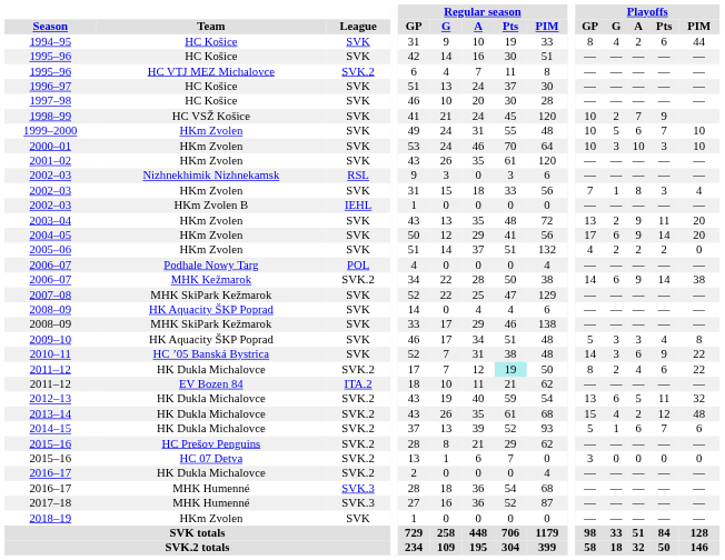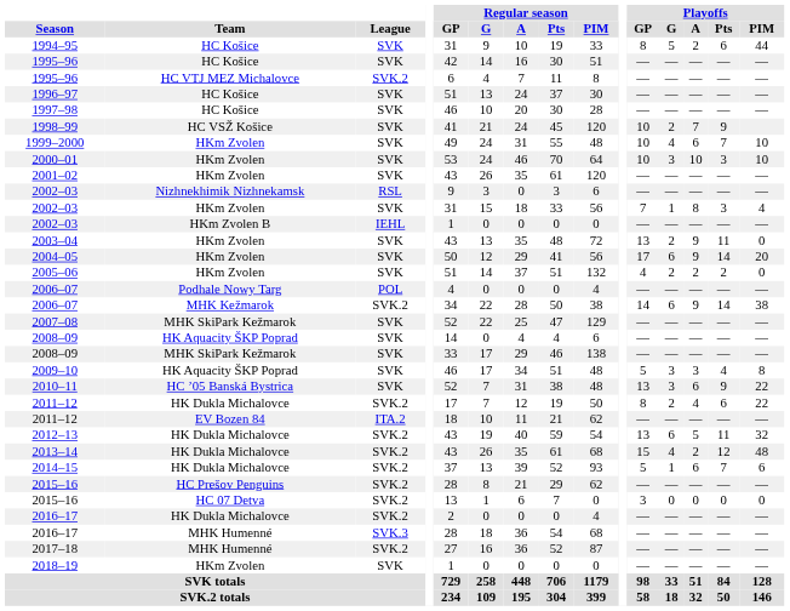 <table border="0" cellpadding="1" cellspacing="0" style="text-align:center; width:60em">
 <tr bgcolor="#e0e0e0">
 <th colspan="3" bgcolor="#ffffff"> </th>
 <th rowspan="99" bgcolor="#ffffff"> </th>
 <th colspan="5"><a href='#'>Regular season</a></th>
 <th rowspan="99" bgcolor="#ffffff"> </th>
 <th colspan="5"><a href='#'>Playoffs</a></th>
 </tr>
 <tr bgcolor="#e0e0e0">
 <th><a href='#'>Season</a></th>
 <th>Team</th>
 <th>League</th>
 <th>GP</th>
 <th><a href='#'>G</a></th>
 <th><a href='#'>A</a></th>
 <th><a href='#'>Pts</a></th>
 <th><a href='#'>PIM</a></th>
 <th>GP</th>
 <th>G</th>
 <th>A</th>
 <th>Pts</th>
 <th>PIM</th>
 </tr>
 <tr>
 <td><a href='#'>1994–95</a></td>
 <td><a href='#'>HC Košice</a></td>
 <td><a href='#'>SVK</a></td>
 <td>31</td>
 <td>9</td>
 <td>10</td>
 <td>19</td>
 <td>33</td>
 <td>8</td>
-<td>4</td>
+<td>5</td>
 <td>2</td>
 <td>6</td>
 <td>44</td>
 </tr>
 <tr bgcolor="#f0f0f0">
 <td><a href='#'>1995–96</a></td>
 <td>HC Košice</td>
 <td>SVK</td>
 <td>42</td>
 <td>14</td>
 <td>16</td>
 <td>30</td>
 <td>51</td>
 <td>—</td>
 <td>—</td>
 <td>—</td>
 <td>—</td>
 <td>—</td>
 </tr>
 <tr>
 <td><a href='#'>1995–96</a></td>
 <td><a href='#'>HC VTJ MEZ Michalovce</a></td>
 <td><a href='#'>SVK.2</a></td>
 <td>6</td>
 <td>4</td>
 <td>7</td>
 <td>11</td>
 <td>8</td>
 <td>—</td>
 <td>—</td>
 <td>—</td>
 <td>—</td>
 <td>—</td>
 </tr>
 <tr bgcolor="#f0f0f0">
 <td><a href='#'>1996–97</a></td>
 <td>HC Košice</td>
 <td>SVK</td>
 <td>51</td>
 <td>13</td>
 <td>24</td>
 <td>37</td>
 <td>30</td>
 <td>—</td>
 <td>—</td>
 <td>—</td>
 <td>—</td>
 <td>—</td>
 </tr>
 <tr>
 <td><a href='#'>1997–98</a></td>
 <td>HC Košice</td>
 <td>SVK</td>
 <td>46</td>
 <td>10</td>
 <td>20</td>
 <td>30</td>
 <td>28</td>
 <td>—</td>
 <td>—</td>
 <td>—</td>
 <td>—</td>
 <td>—</td>
 </tr>
 <tr bgcolor="#f0f0f0">
 <td><a href='#'>1998–99</a></td>
 <td>HC VSŽ Košice</td>
 <td>SVK</td>
 <td>41</td>
 <td>21</td>
 <td>24</td>
 <td>45</td>
 <td>120</td>
 <td>10</td>
 <td>2</td>
 <td>7</td>
 <td>9</td>
 <td></td>
 </tr>
 <tr>
 <td><a href='#'>1999–2000</a></td>
 <td><a href='#'>HKm Zvolen</a></td>
 <td>SVK</td>
 <td>49</td>
 <td>24</td>
 <td>31</td>
 <td>55</td>
 <td>48</td>
 <td>10</td>
-<td>5</td>
+<td>4</td>
 <td>6</td>
 <td>7</td>
 <td>10</td>
 </tr>
 <tr bgcolor="#f0f0f0">
 <td><a href='#'>2000–01</a></td>
 <td>HKm Zvolen</td>
 <td>SVK</td>
 <td>53</td>
 <td>24</td>
 <td>46</td>
 <td>70</td>
 <td>64</td>
 <td>10</td>
 <td>3</td>
 <td>10</td>
 <td>3</td>
 <td>10</td>
 </tr>
 <tr>
 <td><a href='#'>2001–02</a></td>
 <td>HKm Zvolen</td>
 <td>SVK</td>
 <td>43</td>
 <td>26</td>
 <td>35</td>
 <td>61</td>
 <td>120</td>
 <td>—</td>
 <td>—</td>
 <td>—</td>
 <td>—</td>
 <td>—</td>
 </tr>
 <tr bgcolor="#f0f0f0">
 <td><a href='#'>2002–03</a></td>
 <td><a href='#'>Nizhnekhimik Nizhnekamsk</a></td>
 <td><a href='#'>RSL</a></td>
 <td>9</td>
 <td>3</td>
 <td>0</td>
 <td>3</td>
 <td>6</td>
 <td>—</td>
 <td>—</td>
 <td>—</td>
 <td>—</td>
 <td>—</td>
 </tr>
 <tr>
 <td><a href='#'>2002–03</a></td>
 <td>HKm Zvolen</td>
 <td>SVK</td>
 <td>31</td>
 <td>15</td>
 <td>18</td>
 <td>33</td>
 <td>56</td>
 <td>7</td>
 <td>1</td>
 <td>8</td>
 <td>3</td>
 <td>4</td>
 </tr>
 <tr bgcolor="#f0f0f0">
 <td><a href='#'>2002–03</a></td>
 <td>HKm Zvolen B</td>
 <td><a href='#'>IEHL</a></td>
 <td>1</td>
 <td>0</td>
 <td>0</td>
 <td>0</td>
 <td>0</td>
 <td>—</td>
 <td>—</td>
 <td>—</td>
 <td>—</td>
 <td>—</td>
 </tr>
 <tr>
 <td><a href='#'>2003–04</a></td>
 <td>HKm Zvolen</td>
 <td>SVK</td>
 <td>43</td>
 <td>13</td>
 <td>35</td>
 <td>48</td>
 <td>72</td>
 <td>13</td>
 <td>2</td>
 <td>9</td>
 <td>11</td>
-<td>20</td>
+<td>0</td>
 </tr>
 <tr bgcolor="#f0f0f0">
 <td><a href='#'>2004–05</a></td>
 <td>HKm Zvolen</td>
 <td>SVK</td>
 <td>50</td>
 <td>12</td>
 <td>29</td>
 <td>41</td>
 <td>56</td>
 <td>17</td>
 <td>6</td>
 <td>9</td>
 <td>14</td>
 <td>20</td>
 </tr>
 <tr>
 <td><a href='#'>2005–06</a></td>
 <td>HKm Zvolen</td>
 <td>SVK</td>
 <td>51</td>
 <td>14</td>
 <td>37</td>
 <td>51</td>
 <td>132</td>
 <td>4</td>
 <td>2</td>
 <td>2</td>
 <td>2</td>
 <td>0</td>
 </tr>
 <tr bgcolor="#f0f0f0">
 <td><a href='#'>2006–07</a></td>
 <td><a href='#'>Podhale Nowy Targ</a></td>
 <td><a href='#'>POL</a></td>
 <td>4</td>
 <td>0</td>
 <td>0</td>
 <td>0</td>
 <td>4</td>
 <td>—</td>
 <td>—</td>
 <td>—</td>
 <td>—</td>
 <td>—</td>
 </tr>
 <tr>
 <td><a href='#'>2006–07</a></td>
 <td><a href='#'>MHK Kežmarok</a></td>
 <td>SVK.2</td>
 <td>34</td>
 <td>22</td>
 <td>28</td>
 <td>50</td>
 <td>38</td>
 <td>14</td>
 <td>6</td>
 <td>9</td>
 <td>14</td>
 <td>38</td>
 </tr>
 <tr bgcolor="#f0f0f0">
 <td><a href='#'>2007–08</a></td>
 <td>MHK SkiPark Kežmarok</td>
 <td>SVK</td>
 <td>52</td>
 <td>22</td>
 <td>25</td>
 <td>47</td>
 <td>129</td>
 <td>—</td>
 <td>—</td>
 <td>—</td>
 <td>—</td>
 <td>—</td>
 </tr>
 <tr>
 <td><a href='#'>2008–09</a></td>
 <td><a href='#'>HK Aquacity ŠKP Poprad</a></td>
 <td>SVK</td>
 <td>14</td>
 <td>0</td>
 <td>4</td>
 <td>4</td>
 <td>6</td>
 <td>—</td>
 <td>—</td>
 <td>—</td>
 <td>—</td>
 <td>—</td>
 </tr>
 <tr bgcolor="#f0f0f0">
 <td>2008–09</td>
 <td>MHK SkiPark Kežmarok</td>
 <td>SVK</td>
 <td>33</td>
 <td>17</td>
 <td>29</td>
 <td>46</td>
 <td>138</td>
 <td>—</td>
 <td>—</td>
 <td>—</td>
 <td>—</td>
 <td>—</td>
 </tr>
 <tr>
 <td><a href='#'>2009–10</a></td>
 <td>HK Aquacity ŠKP Poprad</td>
 <td>SVK</td>
 <td>46</td>
 <td>17</td>
 <td>34</td>
 <td>51</td>
 <td>48</td>
 <td>5</td>
 <td>3</td>
 <td>3</td>
 <td>4</td>
 <td>8</td>
 </tr>
 <tr bgcolor="#f0f0f0">
 <td><a href='#'>2010–11</a></td>
 <td><a href='#'>HC ’05 Banská Bystrica</a></td>
 <td>SVK</td>
 <td>52</td>
 <td>7</td>
 <td>31</td>
 <td>38</td>
 <td>48</td>
-<td>14</td>
+<td>13</td>
 <td>3</td>
 <td>6</td>
 <td>9</td>
 <td>22</td>
 </tr>
 <tr>
 <td><a href='#'>2011–12</a></td>
 <td>HK Dukla Michalovce</td>
 <td>SVK.2</td>
 <td>17</td>
 <td>7</td>
 <td>12</td>
-<td style="background: paleturquoise;">19</td>
+<td>19</td>
 <td>50</td>
 <td>8</td>
 <td>2</td>
 <td>4</td>
 <td>6</td>
 <td>22</td>
 </tr>
 <tr bgcolor="#f0f0f0">
 <td>2011–12</td>
 <td><a href='#'>EV Bozen 84</a></td>
 <td><a href='#'>ITA.2</a></td>
 <td>18</td>
 <td>10</td>
 <td>11</td>
 <td>21</td>
 <td>62</td>
 <td>—</td>
 <td>—</td>
 <td>—</td>
 <td>—</td>
 <td>—</td>
 </tr>
 <tr>
 <td><a href='#'>2012–13</a></td>
 <td>HK Dukla Michalovce</td>
 <td>SVK.2</td>
 <td>43</td>
 <td>19</td>
 <td>40</td>
 <td>59</td>
 <td>54</td>
 <td>13</td>
 <td>6</td>
 <td>5</td>
 <td>11</td>
 <td>32</td>
 </tr>
 <tr bgcolor="#f0f0f0">
 <td><a href='#'>2013–14</a></td>
 <td>HK Dukla Michalovce</td>
 <td>SVK.2</td>
 <td>43</td>
 <td>26</td>
 <td>35</td>
 <td>61</td>
 <td>68</td>
 <td>15</td>
 <td>4</td>
 <td>2</td>
 <td>12</td>
 <td>48</td>
 </tr>
 <tr>
 <td><a href='#'>2014–15</a></td>
 <td>HK Dukla Michalovce</td>
 <td>SVK.2</td>
 <td>37</td>
 <td>13</td>
 <td>39</td>
 <td>52</td>
 <td>93</td>
 <td>5</td>
 <td>1</td>
 <td>6</td>
 <td>7</td>
 <td>6</td>
 </tr>
 <tr bgcolor="#f0f0f0">
 <td><a href='#'>2015–16</a></td>
 <td><a href='#'>HC Prešov Penguins</a></td>
 <td>SVK.2</td>
 <td>28</td>
 <td>8</td>
 <td>21</td>
 <td>29</td>
 <td>62</td>
 <td>—</td>
 <td>—</td>
 <td>—</td>
 <td>—</td>
 <td>—</td>
 </tr>
 <tr>
 <td>2015–16</td>
 <td><a href='#'>HC 07 Detva</a></td>
 <td>SVK.2</td>
 <td>13</td>
 <td>1</td>
 <td>6</td>
 <td>7</td>
 <td>0</td>
 <td>3</td>
 <td>0</td>
 <td>0</td>
 <td>0</td>
 <td>0</td>
 </tr>
 <tr bgcolor="#f0f0f0">
 <td><a href='#'>2016–17</a></td>
 <td>HK Dukla Michalovce</td>
 <td>SVK.2</td>
 <td>2</td>
 <td>0</td>
 <td>0</td>
 <td>0</td>
 <td>4</td>
 <td>—</td>
 <td>—</td>
 <td>—</td>
 <td>—</td>
 <td>—</td>
 </tr>
 <tr>
 <td>2016–17</td>
 <td>MHK Humenné</td>
 <td><a href='#'>SVK.3</a></td>
 <td>28</td>
 <td>18</td>
 <td>36</td>
 <td>54</td>
 <td>68</td>
 <td>—</td>
 <td>—</td>
 <td>—</td>
 <td>—</td>
 <td>—</td>
 </tr>
 <tr bgcolor="#f0f0f0">
 <td>2017–18</td>
 <td>MHK Humenné</td>
-<td>SVK.3</td>
+<td>SVK.2</td>
 <td>27</td>
 <td>16</td>
 <td>36</td>
 <td>52</td>
 <td>87</td>
 <td>—</td>
 <td>—</td>
 <td>—</td>
 <td>—</td>
 <td>—</td>
 </tr>
 <tr>
 <td><a href='#'>2018–19</a></td>
 <td>HKm Zvolen</td>
 <td>SVK</td>
 <td>1</td>
 <td>0</td>
 <td>0</td>
 <td>0</td>
 <td>0</td>
 <td>—</td>
 <td>—</td>
 <td>—</td>
 <td>—</td>
 <td>—</td>
 </tr>
 <tr bgcolor="#e0e0e0">
 <th colspan="3">SVK totals</th>
 <th>729</th>
 <th>258</th>
 <th>448</th>
 <th>706</th>
 <th>1179</th>
 <th>98</th>
 <th>33</th>
 <th>51</th>
 <th>84</th>
 <th>128</th>
 </tr>
 <tr bgcolor="#e0e0e0">
 <th colspan="3">SVK.2 totals</th>
 <th>234</th>
 <th>109</th>
 <th>195</th>
 <th>304</th>
 <th>399</th>
 <th>58</th>
 <th>18</th>
 <th>32</th>
 <th>50</th>
 <th>146</th>
 </tr>
 </table>
